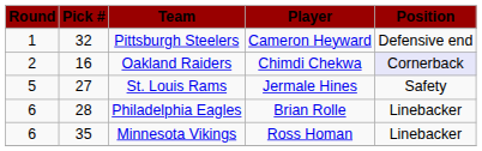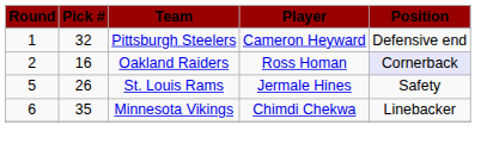 <table class="wikitable" style="text-align:center">
 <tr>
 <td bgcolor="#990000"><strong><span>Round</span></strong></td>
 <td bgcolor="#990000"><strong><span>Pick #</span></strong></td>
 <td bgcolor="#990000"><strong><span>Team</span></strong></td>
 <td bgcolor="#990000"><strong><span>Player</span></strong></td>
 <td bgcolor="#990000"><strong><span>Position</span></strong></td>
 </tr>
 <tr align="center">
 </tr>
 <tr>
 <td>1</td>
 <td align=center>32</td>
 <td><a href='#'>Pittsburgh Steelers</a></td>
 <td><a href='#'>Cameron Heyward</a></td>
 <td>Defensive end</td>
 </tr>
 <tr>
 <td>2</td>
 <td align=center>16</td>
 <td><a href='#'>Oakland Raiders</a></td>
-<td><a href='#'>Chimdi Chekwa</a></td>
+<td><a href='#'>Ross Homan</a></td>
 <td style="background: lavender;">Cornerback</td>
 </tr>
 <tr>
 <td>5</td>
-<td align=center>27</td>
+<td align=center>26</td>
 <td><a href='#'>St. Louis Rams</a></td>
 <td><a href='#'>Jermale Hines</a></td>
 <td>Safety</td>
 </tr>
 <tr>
 <td>6</td>
-<td align=center>28</td>
-<td><a href='#'>Philadelphia Eagles</a></td>
-<td><a href='#'>Brian Rolle</a></td>
-<td>Linebacker</td>
-</tr>
-<tr>
-<td>6</td>
 <td align=center>35</td>
 <td><a href='#'>Minnesota Vikings</a></td>
-<td><a href='#'>Ross Homan</a></td>
+<td><a href='#'>Chimdi Chekwa</a></td>
 <td>Linebacker</td>
 </tr>
 <tr>
 </tr>
 </table>
